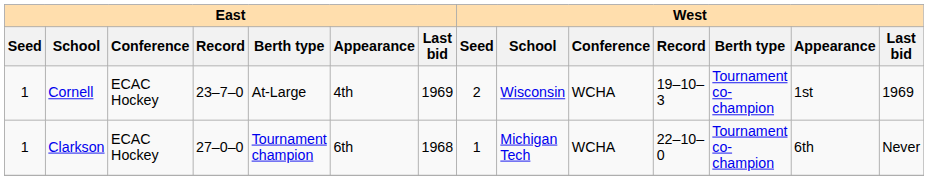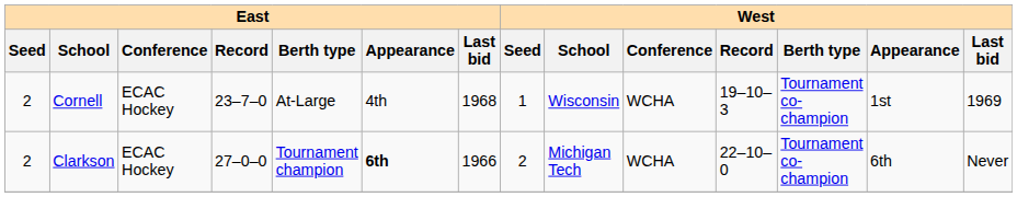 <table class="wikitable">
 <tr>
 <th colspan="7" style="background:#ffdead;">East</th>
 <th colspan="7" style="background:#ffdead;">West</th>
 </tr>
 <tr>
 <th>Seed</th>
 <th>School</th>
 <th>Conference</th>
 <th>Record</th>
 <th>Berth type</th>
 <th>Appearance</th>
 <th>Last bid</th>
 <th>Seed</th>
 <th>School</th>
 <th>Conference</th>
 <th>Record</th>
 <th>Berth type</th>
 <th>Appearance</th>
 <th>Last bid</th>
 </tr>
 <tr>
-<td align=center>1</td>
+<td align=center>2</td>
 <td><a href='#'>Cornell</a></td>
 <td>ECAC Hockey</td>
 <td>23–7–0</td>
 <td>At-Large</td>
 <td>4th</td>
-<td>1969</td>
-<td align=center>2</td>
+<td>1968</td>
+<td align=center>1</td>
 <td><a href='#'>Wisconsin</a></td>
 <td>WCHA</td>
 <td>19–10–3</td>
 <td><a href='#'>Tournament co-champion</a></td>
 <td>1st</td>
 <td>1969</td>
 </tr>
 <tr>
-<td align=center>1</td>
+<td align=center>2</td>
 <td><a href='#'>Clarkson</a></td>
 <td>ECAC Hockey</td>
 <td>27–0–0</td>
 <td><a href='#'>Tournament champion</a></td>
-<td>6th</td>
-<td>1968</td>
-<td align=center>1</td>
+<td><strong>6th</strong></td>
+<td>1966</td>
+<td align=center>2</td>
 <td><a href='#'>Michigan Tech</a></td>
 <td>WCHA</td>
 <td>22–10–0</td>
 <td><a href='#'>Tournament co-champion</a></td>
 <td>6th</td>
 <td>Never</td>
 </tr>
 <tr>
 </tr>
 </table>
